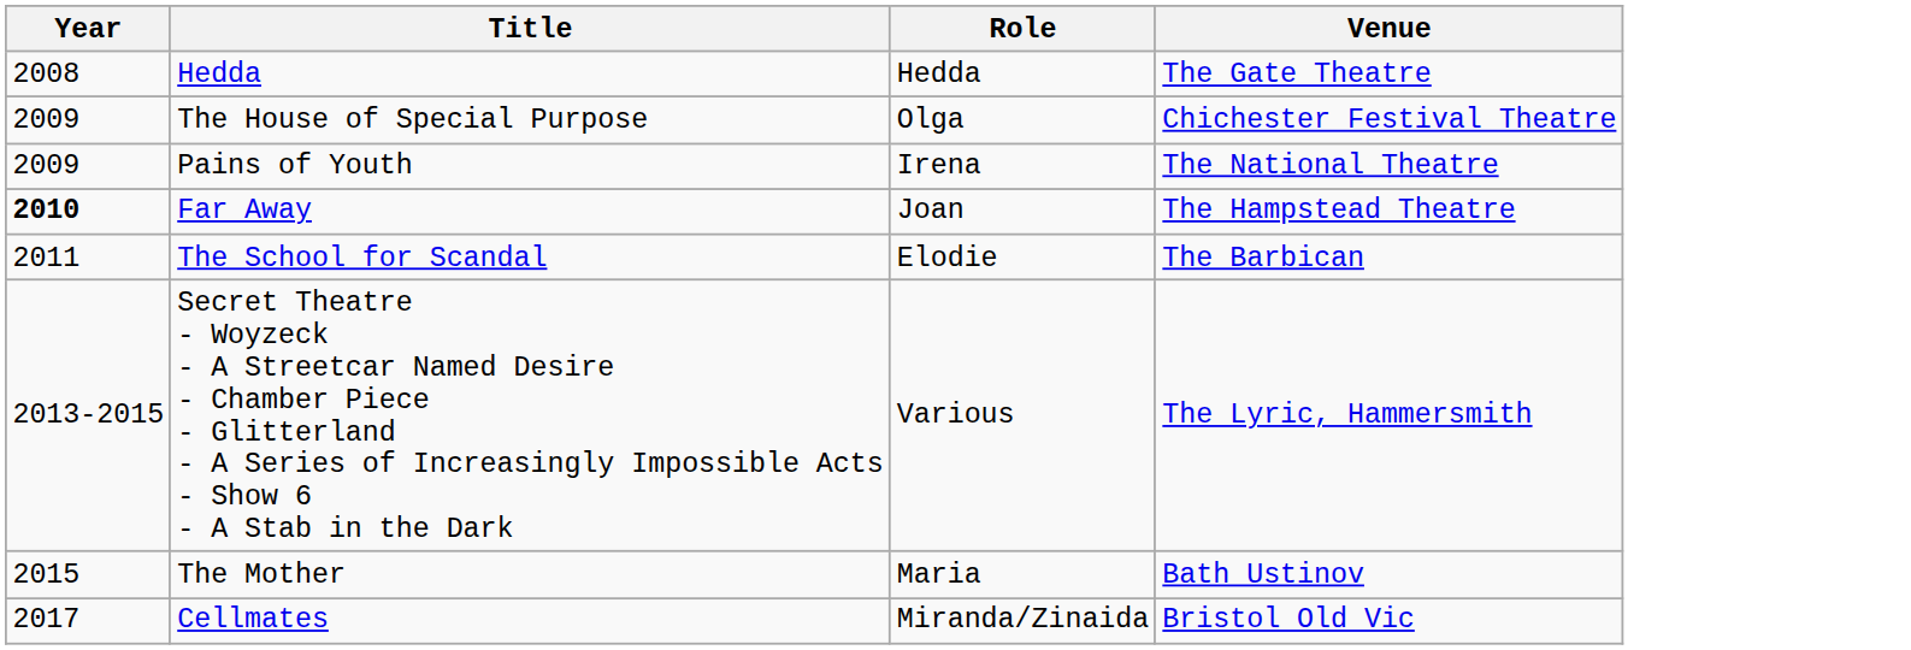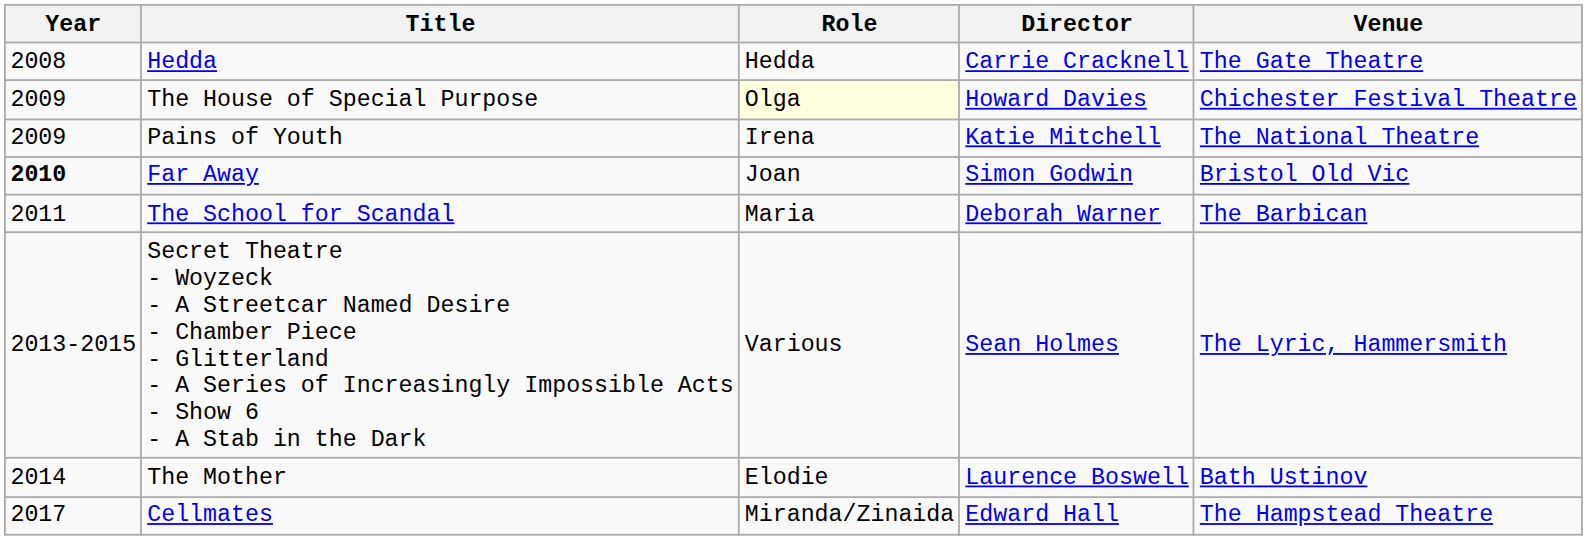 <table class="wikitable">
 <tr>
 <th>Year</th>
 <th>Title</th>
 <th>Role</th>
+<th>Director</th>
 <th>Venue</th>
 </tr>
 <tr>
 <td>2008</td>
 <td><a href='#'>Hedda</a></td>
 <td>Hedda</td>
+<td><a href='#'>Carrie Cracknell</a></td>
 <td><a href='#'>The Gate Theatre</a></td>
 </tr>
 <tr>
 <td>2009</td>
 <td>The House of Special Purpose</td>
-<td>Olga</td>
+<td style="background: lightyellow;">Olga</td>
+<td><a href='#'>Howard Davies</a></td>
 <td><a href='#'>Chichester Festival Theatre</a></td>
 </tr>
 <tr>
 <td>2009</td>
 <td>Pains of Youth</td>
 <td>Irena</td>
+<td><a href='#'>Katie Mitchell</a></td>
 <td><a href='#'>The National Theatre</a></td>
 </tr>
 <tr>
 <td><strong>2010</strong></td>
 <td><a href='#'>Far Away</a></td>
 <td>Joan</td>
-<td><a href='#'>The Hampstead Theatre</a></td>
+<td><a href='#'>Simon Godwin</a></td>
+<td><a href='#'>Bristol Old Vic</a></td>
 </tr>
 <tr>
 <td>2011</td>
 <td><a href='#'>The School for Scandal</a></td>
-<td>Elodie</td>
+<td>Maria</td>
+<td><a href='#'>Deborah Warner</a></td>
 <td><a href='#'>The Barbican</a></td>
 </tr>
 <tr>
 <td>2013-2015</td>
 <td>Secret Theatre<br>- Woyzeck<br>- A Streetcar Named Desire<br>- Chamber Piece<br>- Glitterland<br>- A Series of Increasingly Impossible Acts<br>- Show 6<br>- A Stab in the Dark</td>
 <td>Various</td>
+<td><a href='#'>Sean Holmes</a></td>
 <td><a href='#'>The Lyric, Hammersmith</a></td>
 </tr>
 <tr>
-<td>2015</td>
+<td>2014</td>
 <td>The Mother</td>
-<td>Maria</td>
+<td>Elodie</td>
+<td><a href='#'>Laurence Boswell</a></td>
 <td><a href='#'>Bath Ustinov</a></td>
 </tr>
 <tr>
 <td>2017</td>
 <td><a href='#'>Cellmates</a></td>
 <td>Miranda/Zinaida</td>
-<td><a href='#'>Bristol Old Vic</a></td>
+<td><a href='#'>Edward Hall</a></td>
+<td><a href='#'>The Hampstead Theatre</a></td>
 </tr>
 </table>
